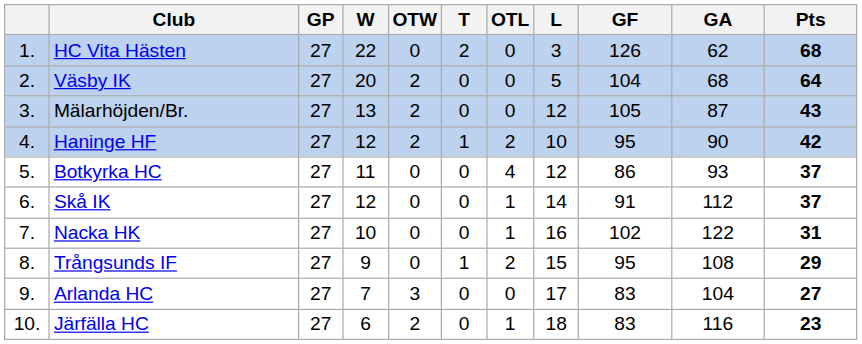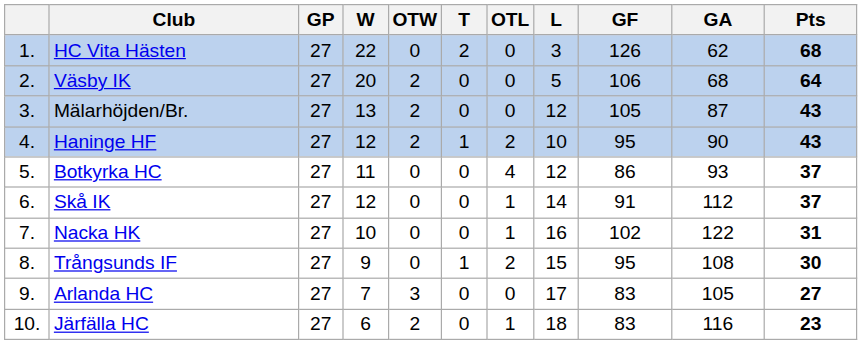 <table class="wikitable">
 <tr>
 <th width="30"></th>
 <th width="200">Club</th>
 <th width="30">GP</th>
 <th width="30">W</th>
 <th width="30">OTW</th>
 <th width="30">T</th>
 <th width="30">OTL</th>
 <th width="30">L</th>
 <th width="70">GF</th>
 <th width="70">GA</th>
 <th width="70">Pts</th>
 </tr>
 <tr bgcolor="#BCD2EE" align="center">
 <td>1.</td>
 <td align="left"><a href='#'>HC Vita Hästen</a></td>
 <td>27</td>
 <td>22</td>
 <td>0</td>
 <td>2</td>
 <td>0</td>
 <td>3</td>
 <td>126</td>
 <td>62</td>
 <td><strong>68</strong></td>
 </tr>
 <tr bgcolor="#BCD2EE" align="center">
 <td>2.</td>
 <td align="left"><a href='#'>Väsby IK</a></td>
 <td>27</td>
 <td>20</td>
 <td>2</td>
 <td>0</td>
 <td>0</td>
 <td>5</td>
-<td>104</td>
+<td>106</td>
 <td>68</td>
 <td><strong>64</strong></td>
 </tr>
 <tr bgcolor="#BCD2EE" align="center">
 <td>3.</td>
 <td align="left">Mälarhöjden/Br.</td>
 <td>27</td>
 <td>13</td>
 <td>2</td>
 <td>0</td>
 <td>0</td>
 <td>12</td>
 <td>105</td>
 <td>87</td>
 <td><strong>43</strong></td>
 </tr>
 <tr bgcolor="#BCD2EE" align="center">
 <td>4.</td>
 <td align="left"><a href='#'>Haninge HF</a></td>
 <td>27</td>
 <td>12</td>
 <td>2</td>
 <td>1</td>
 <td>2</td>
 <td>10</td>
 <td>95</td>
 <td>90</td>
-<td><strong>42</strong></td>
+<td><strong>43</strong></td>
 </tr>
 <tr bgcolor="#FFFFFF" align="center">
 <td>5.</td>
 <td align="left"><a href='#'>Botkyrka HC</a></td>
 <td>27</td>
 <td>11</td>
 <td>0</td>
 <td>0</td>
 <td>4</td>
 <td>12</td>
 <td>86</td>
 <td>93</td>
 <td><strong>37</strong></td>
 </tr>
 <tr bgcolor="#FFFFFF" align="center">
 <td>6.</td>
 <td align="left"><a href='#'>Skå IK</a></td>
 <td>27</td>
 <td>12</td>
 <td>0</td>
 <td>0</td>
 <td>1</td>
 <td>14</td>
 <td>91</td>
 <td>112</td>
 <td><strong>37</strong></td>
 </tr>
 <tr bgcolor="#FFFFFF" align="center">
 <td>7.</td>
 <td align="left"><a href='#'>Nacka HK</a></td>
 <td>27</td>
 <td>10</td>
 <td>0</td>
 <td>0</td>
 <td>1</td>
 <td>16</td>
 <td>102</td>
 <td>122</td>
 <td><strong>31</strong></td>
 </tr>
 <tr bgcolor="#FFFFFF" align="center">
 <td>8.</td>
 <td align="left"><a href='#'>Trångsunds IF</a></td>
 <td>27</td>
 <td>9</td>
 <td>0</td>
 <td>1</td>
 <td>2</td>
 <td>15</td>
 <td>95</td>
 <td>108</td>
-<td><strong>29</strong></td>
+<td><strong>30</strong></td>
 </tr>
 <tr bgcolor="#FFFFFF" align="center">
 <td>9.</td>
 <td align="left"><a href='#'>Arlanda HC</a></td>
 <td>27</td>
 <td>7</td>
 <td>3</td>
 <td>0</td>
 <td>0</td>
 <td>17</td>
 <td>83</td>
-<td>104</td>
+<td>105</td>
 <td><strong>27</strong></td>
 </tr>
 <tr bgcolor="#FFFFFF" align="center">
 <td>10.</td>
 <td align="left"><a href='#'>Järfälla HC</a></td>
 <td>27</td>
 <td>6</td>
 <td>2</td>
 <td>0</td>
 <td>1</td>
 <td>18</td>
 <td>83</td>
 <td>116</td>
 <td><strong>23</strong></td>
 </tr>
 </table>
